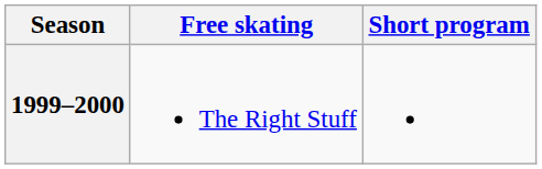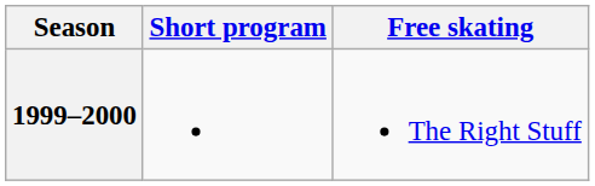 <table class=wikitable style=text-align:center>
 <tr>
 <th>Season</th>
+<th><a href='#'>Short program</a></th>
 <th><a href='#'>Free skating</a></th>
-<th><a href='#'>Short program</a></th>
 </tr>
 <tr>
 <th>1999–2000 <br> </th>
+<td><br><ul><li></li></ul></td>
 <td><br><ul><li><a href='#'>The Right Stuff</a> <br></li></ul></td>
-<td><br><ul><li></li></ul></td>
 </tr>
 </table>
